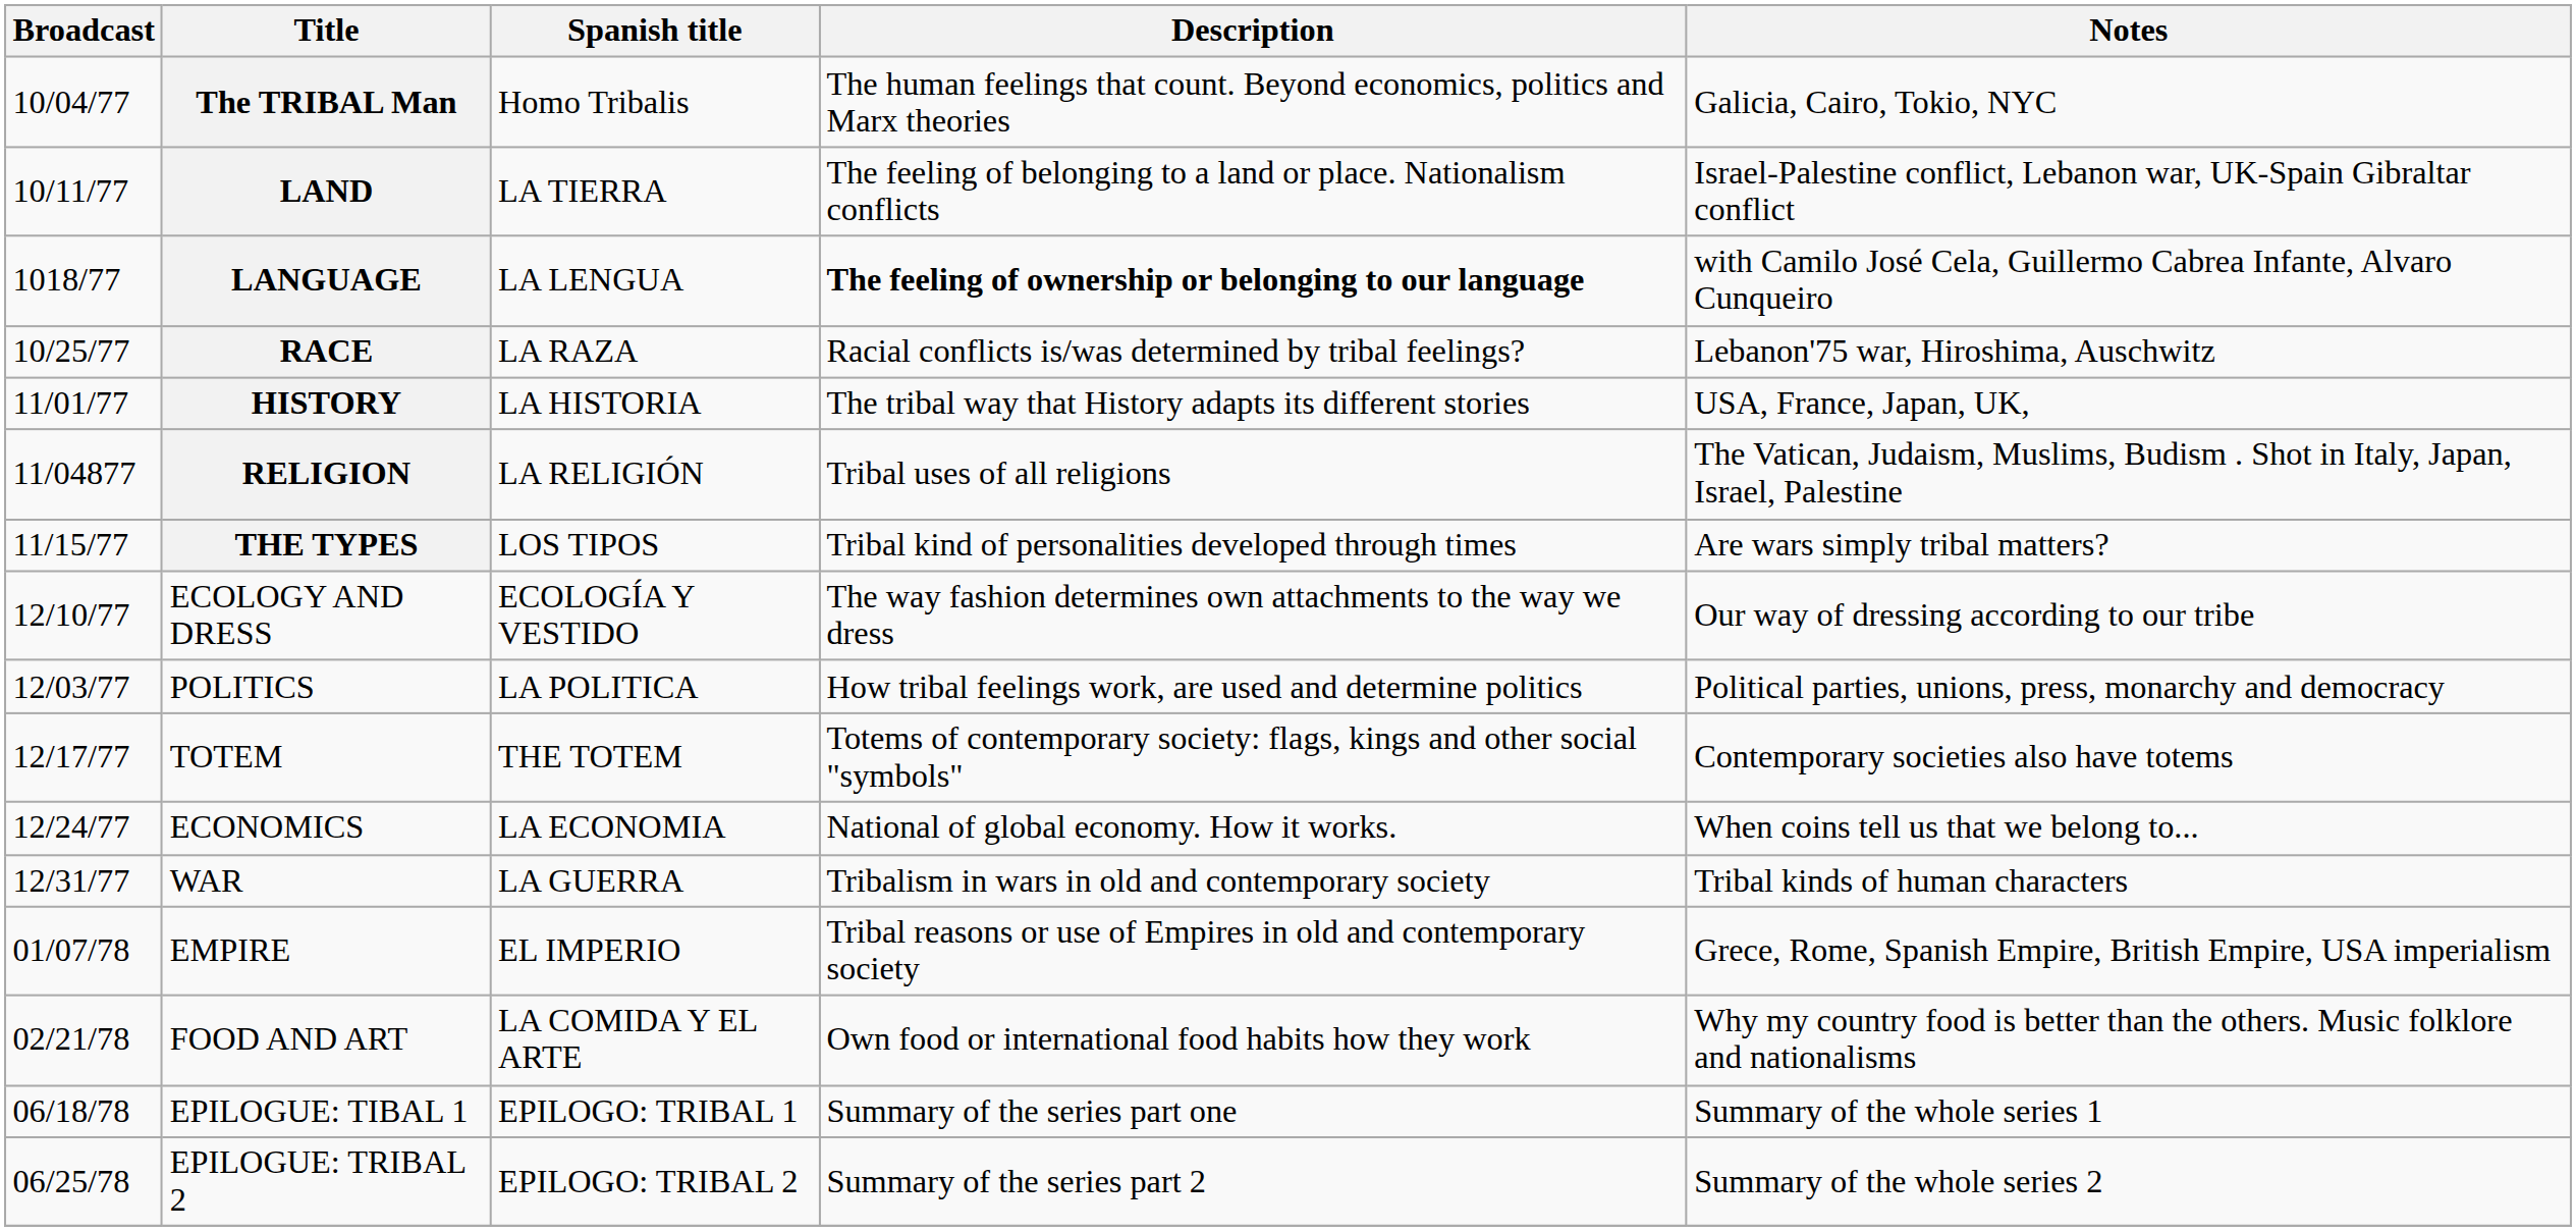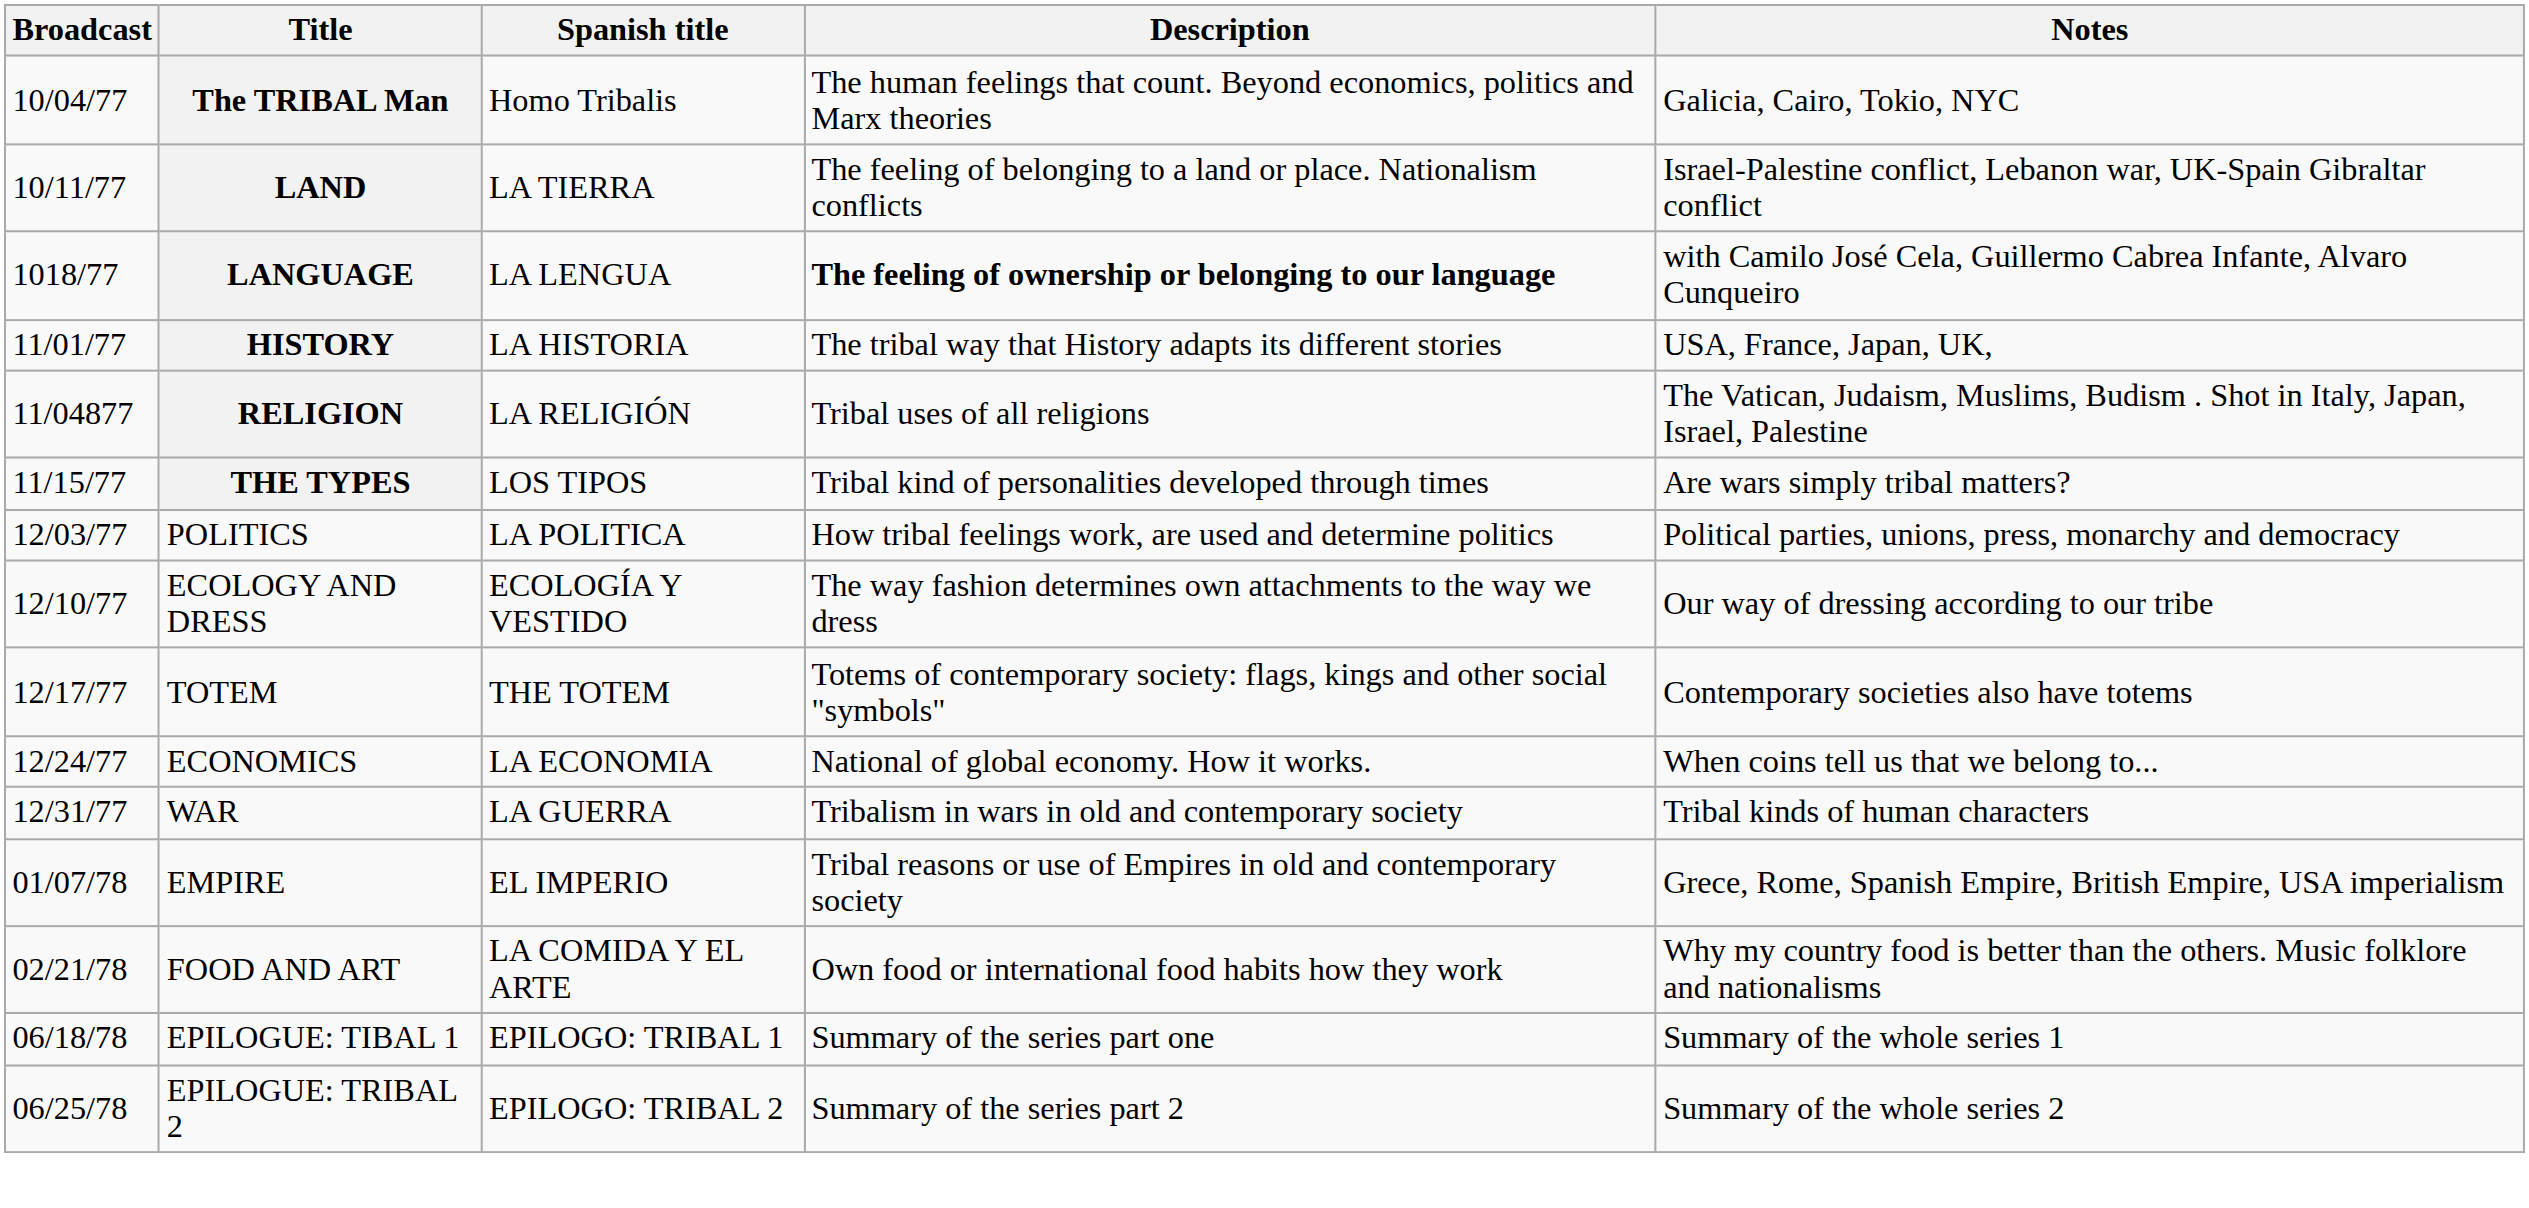 <table class="wikitable plainrowheaders sortable">
 <tr>
 <th scope="col">Broadcast</th>
 <th scope="col">Title</th>
 <th scope="col">Spanish title</th>
 <th scope="col">Description</th>
 <th class="unsortable">Notes</th>
 </tr>
 <tr>
 <td>10/04/77</td>
 <th scope="row">The TRIBAL Man</th>
 <td>Homo Tribalis</td>
 <td>The human feelings that count. Beyond economics, politics and Marx theories</td>
 <td>Galicia, Cairo, Tokio, NYC</td>
 </tr>
 <tr>
 <td>10/11/77</td>
 <th scope="row">LAND</th>
 <td>LA TIERRA</td>
 <td>The feeling of belonging to a land or place. Nationalism conflicts</td>
 <td>Israel-Palestine conflict, Lebanon war, UK-Spain Gibraltar conflict</td>
 </tr>
 <tr>
 <td>1018/77</td>
 <th scope="row">LANGUAGE</th>
 <td>LA LENGUA</td>
 <td><strong>The feeling of ownership or belonging to our language</strong></td>
 <td>with Camilo José Cela, Guillermo Cabrea Infante, Alvaro Cunqueiro</td>
 </tr>
 <tr>
-<td>10/25/77</td>
-<th scope="row">RACE</th>
-<td>LA RAZA</td>
-<td>Racial conflicts is/was determined by tribal feelings?</td>
-<td>Lebanon'75 war, Hiroshima, Auschwitz</td>
-</tr>
-<tr>
 <td>11/01/77</td>
 <th scope="row">HISTORY</th>
 <td>LA HISTORIA</td>
 <td>The tribal way that History adapts its different stories</td>
 <td>USA, France, Japan, UK,</td>
 </tr>
 <tr>
 <td>11/04877</td>
 <th scope="row">RELIGION</th>
 <td>LA RELIGIÓN</td>
 <td>Tribal uses of all religions</td>
 <td>The Vatican, Judaism, Muslims, Budism . Shot in Italy, Japan, Israel, Palestine</td>
 </tr>
 <tr>
 <td>11/15/77</td>
 <th scope="row">THE TYPES</th>
 <td>LOS TIPOS</td>
 <td>Tribal kind of personalities developed through times</td>
 <td>Are wars simply tribal matters?</td>
 </tr>
 <tr>
+<td>12/03/77</td>
+<td>POLITICS</td>
+<td>LA POLITICA</td>
+<td>How tribal feelings work,  are used and determine politics</td>
+<td>Political parties, unions, press, monarchy and democracy</td>
+</tr>
+<tr>
 <td>12/10/77</td>
 <td>ECOLOGY AND DRESS</td>
 <td>ECOLOGÍA Y VESTIDO</td>
 <td>The way fashion determines own attachments to the way we dress</td>
 <td>Our way of dressing according to our tribe</td>
-</tr>
-<tr>
-<td>12/03/77</td>
-<td>POLITICS</td>
-<td>LA POLITICA</td>
-<td>How tribal feelings work,  are used and determine politics</td>
-<td>Political parties, unions, press, monarchy and democracy</td>
 </tr>
 <tr>
 <td>12/17/77</td>
 <td>TOTEM</td>
 <td>THE TOTEM</td>
 <td>Totems of contemporary society: flags, kings and other social "symbols"</td>
 <td>Contemporary societies also have totems</td>
 </tr>
 <tr>
 <td>12/24/77</td>
 <td>ECONOMICS</td>
 <td>LA ECONOMIA</td>
 <td>National of global economy. How it works.</td>
 <td>When coins tell us that we belong to...</td>
 </tr>
 <tr>
 <td>12/31/77</td>
 <td>WAR</td>
 <td>LA GUERRA</td>
 <td>Tribalism in wars in old and contemporary society</td>
 <td>Tribal kinds of human characters</td>
 </tr>
 <tr>
 <td>01/07/78</td>
 <td>EMPIRE</td>
 <td>EL IMPERIO</td>
 <td>Tribal reasons or use of Empires in old and contemporary society</td>
 <td>Grece, Rome, Spanish Empire, British Empire, USA imperialism</td>
 </tr>
 <tr>
 <td>02/21/78</td>
 <td>FOOD AND ART</td>
 <td>LA COMIDA Y EL ARTE</td>
 <td>Own food or international food habits how they work</td>
 <td>Why my country food is better than the others. Music folklore and nationalisms</td>
 </tr>
 <tr>
 <td>06/18/78</td>
 <td>EPILOGUE: TIBAL 1</td>
 <td>EPILOGO: TRIBAL 1</td>
 <td>Summary of the series part one</td>
 <td>Summary of the whole series 1</td>
 </tr>
 <tr>
 <td>06/25/78</td>
 <td>EPILOGUE: TRIBAL 2</td>
 <td>EPILOGO: TRIBAL 2</td>
 <td>Summary of the series part 2</td>
 <td>Summary of the whole series 2</td>
 </tr>
 <tr>
 </tr>
 </table>
